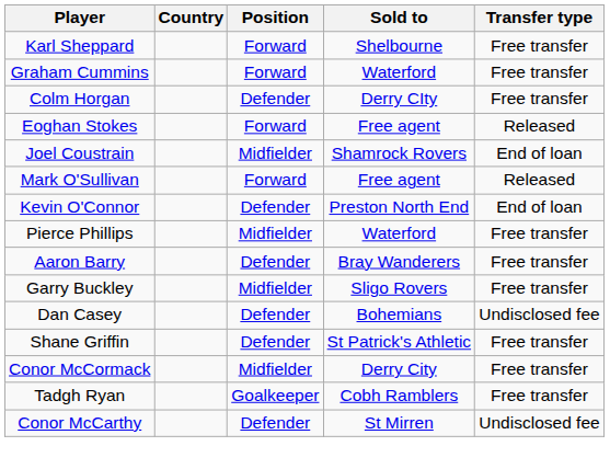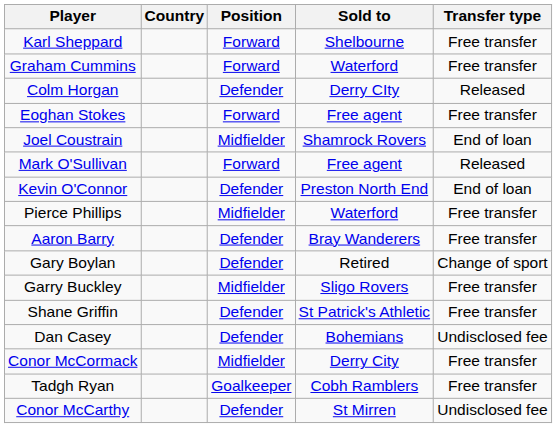 <table class="wikitable" style="text-align:center">
 <tr>
 <th>Player</th>
 <th>Country</th>
 <th>Position</th>
 <th>Sold to</th>
 <th>Transfer type</th>
 </tr>
 <tr>
 <td><a href='#'>Karl Sheppard</a></td>
 <td></td>
 <td><a href='#'>Forward</a></td>
 <td> <a href='#'>Shelbourne</a></td>
 <td>Free transfer</td>
 </tr>
 <tr>
 <td><a href='#'>Graham Cummins</a></td>
 <td></td>
 <td><a href='#'>Forward</a></td>
 <td> <a href='#'>Waterford</a></td>
 <td>Free transfer</td>
 </tr>
 <tr>
 <td><a href='#'>Colm Horgan</a></td>
 <td></td>
 <td><a href='#'>Defender</a></td>
 <td> <a href='#'>Derry CIty</a></td>
-<td>Free transfer</td>
+<td>Released</td>
 </tr>
 <tr>
 <td><a href='#'>Eoghan Stokes</a></td>
 <td></td>
 <td><a href='#'>Forward</a></td>
 <td><a href='#'>Free agent</a></td>
-<td>Released</td>
+<td>Free transfer</td>
 </tr>
 <tr>
 <td><a href='#'>Joel Coustrain</a></td>
 <td></td>
 <td><a href='#'>Midfielder</a></td>
 <td> <a href='#'>Shamrock Rovers</a></td>
 <td>End of loan</td>
 </tr>
 <tr>
 <td><a href='#'>Mark O'Sullivan</a></td>
 <td></td>
 <td><a href='#'>Forward</a></td>
 <td><a href='#'>Free agent</a></td>
 <td>Released</td>
 </tr>
 <tr>
 <td><a href='#'>Kevin O'Connor</a></td>
 <td></td>
 <td><a href='#'>Defender</a></td>
 <td> <a href='#'>Preston North End</a></td>
 <td>End of loan</td>
 </tr>
 <tr>
 <td>Pierce Phillips</td>
 <td></td>
 <td><a href='#'>Midfielder</a></td>
 <td> <a href='#'>Waterford</a></td>
 <td>Free transfer</td>
 </tr>
 <tr>
 <td><a href='#'>Aaron Barry</a></td>
 <td></td>
 <td><a href='#'>Defender</a></td>
 <td> <a href='#'>Bray Wanderers</a></td>
 <td>Free transfer</td>
 </tr>
 <tr>
+<td>Gary Boylan</td>
+<td></td>
+<td><a href='#'>Defender</a></td>
+<td>Retired</td>
+<td>Change of sport</td>
+</tr>
+<tr>
 <td>Garry Buckley</td>
 <td></td>
 <td><a href='#'>Midfielder</a></td>
 <td> <a href='#'>Sligo Rovers</a></td>
+<td>Free transfer</td>
+</tr>
+<tr>
+<td>Shane Griffin</td>
+<td></td>
+<td><a href='#'>Defender</a></td>
+<td> <a href='#'>St Patrick's Athletic</a></td>
 <td>Free transfer</td>
 </tr>
 <tr>
 <td>Dan Casey</td>
 <td></td>
 <td><a href='#'>Defender</a></td>
 <td> <a href='#'>Bohemians</a></td>
 <td>Undisclosed fee</td>
-</tr>
-<tr>
-<td>Shane Griffin</td>
-<td></td>
-<td><a href='#'>Defender</a></td>
-<td> <a href='#'>St Patrick's Athletic</a></td>
-<td>Free transfer</td>
 </tr>
 <tr>
 <td><a href='#'>Conor McCormack</a></td>
 <td></td>
 <td><a href='#'>Midfielder</a></td>
 <td> <a href='#'>Derry City</a></td>
 <td>Free transfer</td>
 </tr>
 <tr>
 <td>Tadgh Ryan</td>
 <td></td>
 <td><a href='#'>Goalkeeper</a></td>
 <td> <a href='#'>Cobh Ramblers</a></td>
 <td>Free transfer</td>
 </tr>
 <tr>
 <td><a href='#'>Conor McCarthy</a></td>
 <td></td>
 <td><a href='#'>Defender</a></td>
 <td> <a href='#'>St Mirren</a></td>
 <td>Undisclosed fee</td>
 </tr>
 </table>
